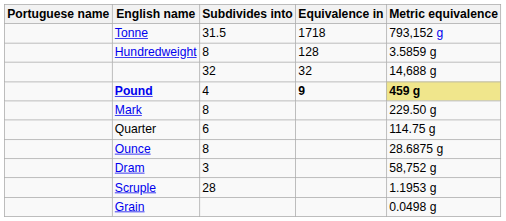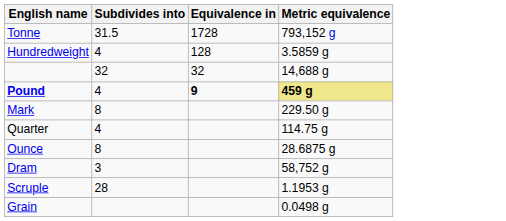 <table class="wikitable">
 <tr ---->
-<th>Portuguese name</th>
 <th>English name</th>
 <th>Subdivides into</th>
 <th>Equivalence in </th>
 <th>Metric equivalence</th>
 </tr>
 <tr ---->
-<td></td>
 <td><a href='#'>Tonne</a></td>
 <td>31.5 </td>
-<td>1718</td>
+<td>1728</td>
 <td>793,152 <a href='#'>g</a></td>
 </tr>
 <tr ---->
-<td></td>
 <td><a href='#'>Hundredweight</a></td>
-<td>8 </td>
+<td>4 </td>
 <td>128</td>
 <td>3.5859 g</td>
 </tr>
 <tr ---->
-<td></td>
 <td></td>
 <td>32 </td>
 <td>32</td>
 <td>14,688 g</td>
 </tr>
 <tr ---->
-<td></td>
 <td><strong><a href='#'>Pound</a></strong></td>
 <td>4 </td>
 <td><strong>9</strong></td>
 <td style="background: khaki;"><strong>459 g</strong></td>
 </tr>
 <tr ---->
-<td></td>
 <td><a href='#'>Mark</a></td>
 <td>8 </td>
 <td></td>
 <td>229.50 g</td>
 </tr>
 <tr ---->
-<td></td>
 <td>Quarter</td>
-<td>6 </td>
+<td>4 </td>
 <td></td>
 <td>114.75 g</td>
 </tr>
 <tr ---->
-<td></td>
 <td><a href='#'>Ounce</a></td>
 <td>8 </td>
 <td></td>
 <td>28.6875 g</td>
 </tr>
 <tr ---->
-<td></td>
 <td><a href='#'>Dram</a></td>
 <td>3 </td>
 <td></td>
 <td>58,752 g</td>
 </tr>
 <tr --->
-<td></td>
 <td><a href='#'>Scruple</a></td>
 <td>28 </td>
 <td></td>
 <td>1.1953 g</td>
 </tr>
 <tr ---->
-<td></td>
 <td><a href='#'>Grain</a></td>
 <td></td>
 <td></td>
 <td>0.0498 g</td>
 </tr>
 </table>
